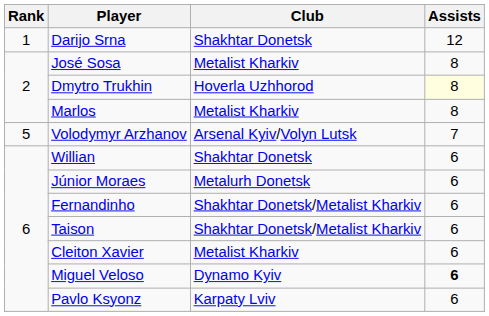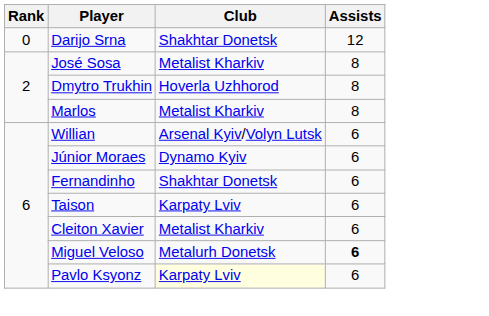 <table class="wikitable" style="text-align:center">
 <tr>
 <th>Rank</th>
 <th>Player</th>
 <th>Club</th>
 <th>Assists</th>
 </tr>
 <tr>
-<td>1</td>
+<td>0</td>
 <td align="left"> <a href='#'>Darijo Srna</a></td>
 <td align="left"><a href='#'>Shakhtar Donetsk</a></td>
 <td>12</td>
 </tr>
 <tr>
 <td rowspan="3">2</td>
 <td align="left"> <a href='#'>José Sosa</a></td>
 <td align="left"><a href='#'>Metalist Kharkiv</a></td>
 <td>8</td>
 </tr>
 <tr>
 <td align="left"> <a href='#'>Dmytro Trukhin</a></td>
 <td align="left"><a href='#'>Hoverla Uzhhorod</a></td>
-<td style="background: lightyellow;">8</td>
+<td>8</td>
 </tr>
 <tr>
 <td align="left"> <a href='#'>Marlos</a></td>
 <td align="left"><a href='#'>Metalist Kharkiv</a></td>
 <td>8</td>
 </tr>
 <tr>
-<td>5</td>
-<td align="left"> <a href='#'>Volodymyr Arzhanov</a></td>
+<td rowspan="7">6</td>
+<td align="left"> <a href='#'>Willian</a></td>
 <td align="left"><a href='#'>Arsenal Kyiv</a>/<a href='#'>Volyn Lutsk</a></td>
-<td>7</td>
+<td>6</td>
 </tr>
 <tr>
-<td rowspan="7">6</td>
-<td align="left"> <a href='#'>Willian</a></td>
+<td align="left"> <a href='#'>Júnior Moraes</a></td>
+<td align="left"><a href='#'>Dynamo Kyiv</a></td>
+<td>6</td>
+</tr>
+<tr>
+<td align="left"> <a href='#'>Fernandinho</a></td>
 <td align="left"><a href='#'>Shakhtar Donetsk</a></td>
 <td>6</td>
 </tr>
 <tr>
-<td align="left"> <a href='#'>Júnior Moraes</a></td>
-<td align="left"><a href='#'>Metalurh Donetsk</a></td>
-<td>6</td>
-</tr>
-<tr>
-<td align="left"> <a href='#'>Fernandinho</a></td>
-<td align="left"><a href='#'>Shakhtar Donetsk</a>/<a href='#'>Metalist Kharkiv</a></td>
-<td>6</td>
-</tr>
-<tr>
 <td align="left"> <a href='#'>Taison</a></td>
-<td align="left"><a href='#'>Shakhtar Donetsk</a>/<a href='#'>Metalist Kharkiv</a></td>
+<td align="left"><a href='#'>Karpaty Lviv</a></td>
 <td>6</td>
 </tr>
 <tr>
 <td align="left"> <a href='#'>Cleiton Xavier</a></td>
 <td align="left"><a href='#'>Metalist Kharkiv</a></td>
 <td>6</td>
 </tr>
 <tr>
 <td align="left"> <a href='#'>Miguel Veloso</a></td>
-<td align="left"><a href='#'>Dynamo Kyiv</a></td>
+<td align="left"><a href='#'>Metalurh Donetsk</a></td>
 <td><strong>6</strong></td>
 </tr>
 <tr>
 <td align="left"> <a href='#'>Pavlo Ksyonz</a></td>
-<td align="left"><a href='#'>Karpaty Lviv</a></td>
+<td align="left" style="background: lightyellow;"><a href='#'>Karpaty Lviv</a></td>
 <td>6</td>
 </tr>
 </table>
